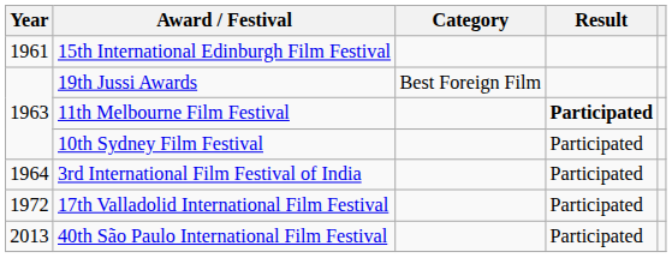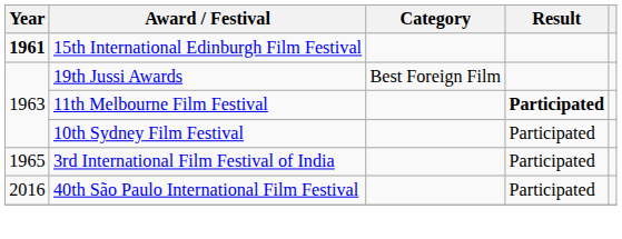 <table class="wikitable">
 <tr>
 <th>Year</th>
 <th>Award / Festival</th>
 <th>Category</th>
 <th>Result</th>
 <th></th>
 </tr>
 <tr>
-<td>1961</td>
+<td><strong>1961</strong></td>
 <td><a href='#'>15th International Edinburgh Film Festival</a></td>
 <td></td>
 <td></td>
 <td></td>
 </tr>
 <tr>
 <td rowspan="3">1963</td>
 <td><a href='#'>19th Jussi Awards</a></td>
 <td>Best Foreign Film</td>
 <td></td>
 <td></td>
 </tr>
 <tr>
 <td><a href='#'>11th Melbourne Film Festival</a></td>
 <td></td>
 <td><strong>Participated</strong></td>
 <td></td>
 </tr>
 <tr>
 <td><a href='#'>10th Sydney Film Festival</a></td>
 <td></td>
 <td>Participated</td>
 <td></td>
 </tr>
 <tr>
-<td>1964</td>
+<td>1965</td>
 <td><a href='#'>3rd International Film Festival of India</a></td>
 <td></td>
 <td>Participated</td>
 <td></td>
 </tr>
 <tr>
-<td>1972</td>
-<td><a href='#'>17th Valladolid International Film Festival</a></td>
-<td></td>
-<td>Participated</td>
-<td></td>
-</tr>
-<tr>
-<td>2013</td>
+<td>2016</td>
 <td><a href='#'>40th São Paulo International Film Festival</a></td>
 <td></td>
 <td>Participated</td>
 <td></td>
 </tr>
 <tr>
 </tr>
 </table>
